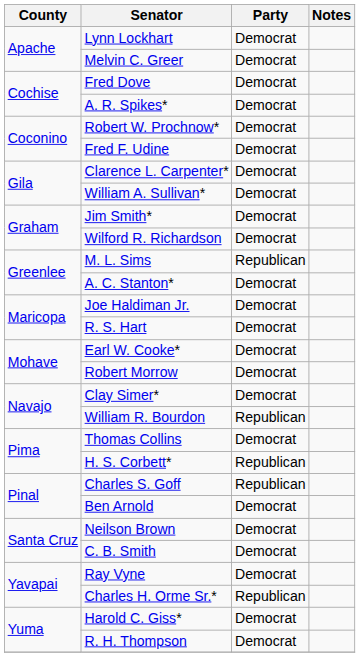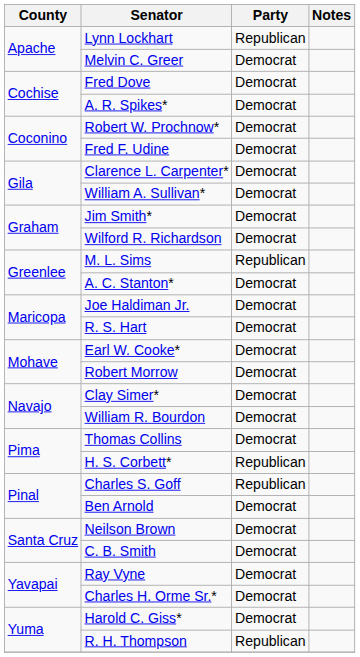 <table class=wikitable>
 <tr>
 <th>County</th>
 <th>Senator</th>
 <th>Party</th>
 <th>Notes</th>
 </tr>
 <tr>
 <td rowspan="2"><a href='#'>Apache</a></td>
 <td><a href='#'>Lynn Lockhart</a></td>
-<td>Democrat</td>
+<td>Republican</td>
 <td></td>
 </tr>
 <tr>
 <td><a href='#'>Melvin C. Greer</a></td>
 <td>Democrat</td>
 <td></td>
 </tr>
 <tr>
 <td rowspan="2"><a href='#'>Cochise</a></td>
 <td><a href='#'>Fred Dove</a></td>
 <td>Democrat</td>
 <td></td>
 </tr>
 <tr>
 <td><a href='#'>A. R. Spikes</a>*</td>
 <td>Democrat</td>
 <td></td>
 </tr>
 <tr>
 <td rowspan="2"><a href='#'>Coconino</a></td>
 <td><a href='#'>Robert W. Prochnow</a>*</td>
 <td>Democrat</td>
 <td></td>
 </tr>
 <tr>
 <td><a href='#'>Fred F. Udine</a></td>
 <td>Democrat</td>
 <td></td>
 </tr>
 <tr>
 <td rowspan="2"><a href='#'>Gila</a></td>
 <td><a href='#'>Clarence L. Carpenter</a>*</td>
 <td>Democrat</td>
 <td></td>
 </tr>
 <tr>
 <td><a href='#'>William A. Sullivan</a>*</td>
 <td>Democrat</td>
 <td></td>
 </tr>
 <tr>
 <td rowspan="2"><a href='#'>Graham</a></td>
 <td><a href='#'>Jim Smith</a>*</td>
 <td>Democrat</td>
 <td></td>
 </tr>
 <tr>
 <td><a href='#'>Wilford R. Richardson</a></td>
 <td>Democrat</td>
 <td></td>
 </tr>
 <tr>
 <td rowspan="2"><a href='#'>Greenlee</a></td>
 <td><a href='#'>M. L. Sims</a></td>
 <td>Republican</td>
 <td></td>
 </tr>
 <tr>
 <td><a href='#'>A. C. Stanton</a>*</td>
 <td>Democrat</td>
 <td></td>
 </tr>
 <tr>
 <td rowspan="2"><a href='#'>Maricopa</a></td>
 <td><a href='#'>Joe Haldiman Jr.</a></td>
 <td>Democrat</td>
 <td></td>
 </tr>
 <tr>
 <td><a href='#'>R. S. Hart</a></td>
 <td>Democrat</td>
 <td></td>
 </tr>
 <tr>
 <td rowspan="2"><a href='#'>Mohave</a></td>
 <td><a href='#'>Earl W. Cooke</a>*</td>
 <td>Democrat</td>
 <td></td>
 </tr>
 <tr>
 <td><a href='#'>Robert Morrow</a></td>
 <td>Democrat</td>
 <td></td>
 </tr>
 <tr>
 <td rowspan="2"><a href='#'>Navajo</a></td>
 <td><a href='#'>Clay Simer</a>*</td>
 <td>Democrat</td>
 <td></td>
 </tr>
 <tr>
 <td><a href='#'>William R. Bourdon</a></td>
-<td>Republican</td>
+<td>Democrat</td>
 <td></td>
 </tr>
 <tr>
 <td rowspan="2"><a href='#'>Pima</a></td>
 <td><a href='#'>Thomas Collins</a></td>
 <td>Democrat</td>
 <td></td>
 </tr>
 <tr>
 <td><a href='#'>H. S. Corbett</a>*</td>
 <td>Republican</td>
 <td></td>
 </tr>
 <tr>
 <td rowspan="2"><a href='#'>Pinal</a></td>
 <td><a href='#'>Charles S. Goff</a></td>
 <td>Republican</td>
 <td></td>
 </tr>
 <tr>
 <td><a href='#'>Ben Arnold</a></td>
 <td>Democrat</td>
 <td></td>
 </tr>
 <tr>
 <td rowspan="2"><a href='#'>Santa Cruz</a></td>
 <td><a href='#'>Neilson Brown</a></td>
 <td>Democrat</td>
 <td></td>
 </tr>
 <tr>
 <td><a href='#'>C. B. Smith</a></td>
 <td>Democrat</td>
 <td></td>
 </tr>
 <tr>
 <td rowspan="2"><a href='#'>Yavapai</a></td>
 <td><a href='#'>Ray Vyne</a></td>
 <td>Democrat</td>
 <td></td>
 </tr>
 <tr>
 <td><a href='#'>Charles H. Orme Sr.</a>*</td>
-<td>Republican</td>
+<td>Democrat</td>
 <td></td>
 </tr>
 <tr>
 <td rowspan="2"><a href='#'>Yuma</a></td>
 <td><a href='#'>Harold C. Giss</a>*</td>
 <td>Democrat</td>
 <td></td>
 </tr>
 <tr>
 <td><a href='#'>R. H. Thompson</a></td>
-<td>Democrat</td>
+<td>Republican</td>
 <td></td>
 </tr>
 <tr>
 </tr>
 </table>
